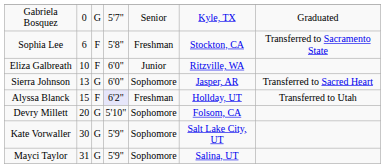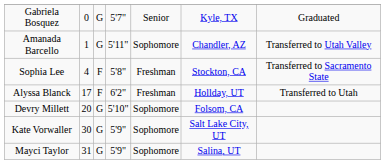 <table class="wikitable sortable" style="text-align: center">
 <tr align=center>
 </tr>
 <tr>
 <td>Gabriela Bosquez</td>
 <td>0</td>
 <td>G</td>
 <td>5'7"</td>
 <td>Senior</td>
 <td><a href='#'>Kyle, TX</a></td>
 <td>Graduated</td>
 </tr>
 <tr>
+<td>Amanada Barcello</td>
+<td>1</td>
+<td>G</td>
+<td>5'11"</td>
+<td>Sophomore</td>
+<td><a href='#'>Chandler, AZ</a></td>
+<td>Transferred to <a href='#'>Utah Valley</a></td>
+</tr>
+<tr>
 <td>Sophia Lee</td>
-<td>6</td>
+<td>4</td>
 <td>F</td>
 <td>5'8"</td>
 <td>Freshman</td>
 <td><a href='#'>Stockton, CA</a></td>
 <td>Transferred to <a href='#'>Sacramento State</a></td>
 </tr>
 <tr>
-<td>Eliza Galbreath</td>
-<td>10</td>
+<td>Alyssa Blanck</td>
+<td>17</td>
 <td>F</td>
-<td>6'0"</td>
-<td>Junior</td>
-<td><a href='#'>Ritzville, WA</a></td>
-<td></td>
-</tr>
-<tr>
-<td>Sierra Johnson</td>
-<td>13</td>
-<td>G</td>
-<td>6'0"</td>
-<td>Sophomore</td>
-<td><a href='#'>Jasper, AR</a></td>
-<td>Transferred to <a href='#'>Sacred Heart</a></td>
-</tr>
-<tr>
-<td>Alyssa Blanck</td>
-<td>15</td>
-<td>F</td>
-<td style="background: lavender;">6'2"</td>
+<td>6'2"</td>
 <td>Freshman</td>
 <td><a href='#'>Hollday, UT</a></td>
 <td>Transferred to Utah</td>
 </tr>
 <tr>
 <td>Devry Millett</td>
 <td>20</td>
 <td>G</td>
 <td>5'10"</td>
 <td>Sophomore</td>
 <td><a href='#'>Folsom, CA</a></td>
 <td></td>
 </tr>
 <tr>
 <td>Kate Vorwaller</td>
 <td>30</td>
 <td>G</td>
 <td>5'9"</td>
 <td>Sophomore</td>
 <td><a href='#'>Salt Lake City, UT</a></td>
 <td></td>
 </tr>
 <tr>
 <td>Mayci Taylor</td>
 <td>31</td>
 <td>G</td>
 <td>5'9"</td>
 <td>Sophomore</td>
 <td><a href='#'>Salina, UT</a></td>
 <td></td>
 </tr>
 </table>
